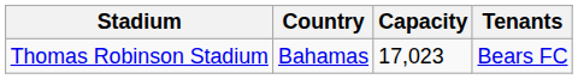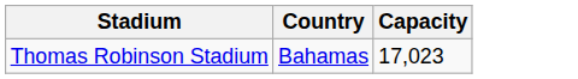 <table class="wikitable sortable">
 <tr>
 <th>Stadium</th>
 <th>Country</th>
 <th>Capacity</th>
-<th>Tenants</th>
 </tr>
 <tr>
 <td><a href='#'>Thomas Robinson Stadium</a></td>
 <td><a href='#'>Bahamas</a></td>
 <td>17,023</td>
-<td><a href='#'>Bears FC</a></td>
 </tr>
 </table>
